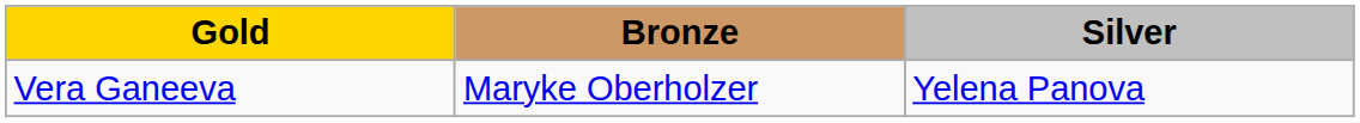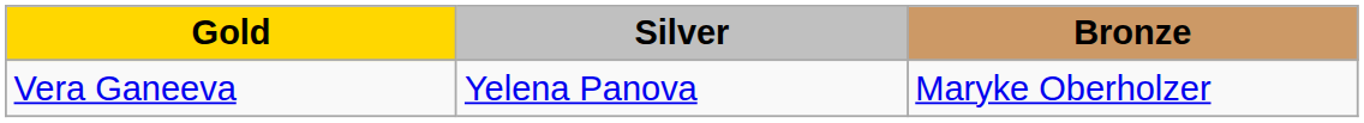 <table class="wikitable" style="text-align:left">
 <tr align="center">
 <td width=200 bgcolor=gold><strong>Gold</strong></td>
+<td width=200 bgcolor=silver><strong>Silver</strong></td>
 <td width=200 bgcolor=CC9966><strong>Bronze</strong></td>
-<td width=200 bgcolor=silver><strong>Silver</strong></td>
 </tr>
 <tr>
 <td><a href='#'>Vera Ganeeva</a><br><em></em></td>
+<td><a href='#'>Yelena Panova</a><br><em></em></td>
 <td><a href='#'>Maryke Oberholzer</a><br><em></em></td>
-<td><a href='#'>Yelena Panova</a><br><em></em></td>
 </tr>
 </table>
